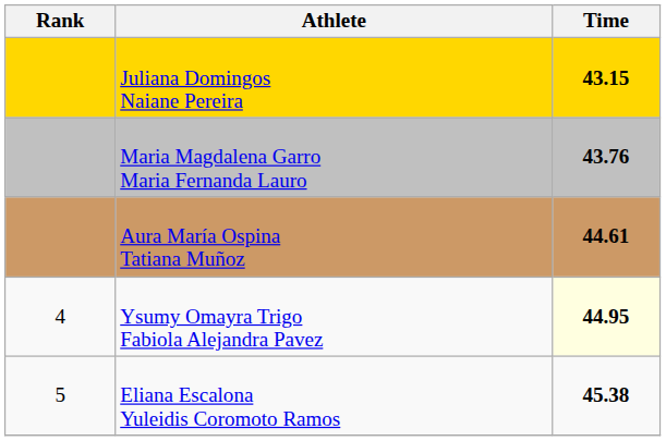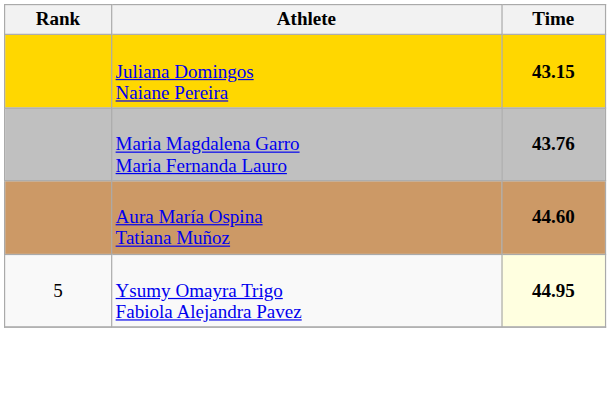 <table class="wikitable" width=40% style="text-align:center">
 <tr>
 <th>Rank</th>
 <th>Athlete</th>
 <th>Time</th>
 </tr>
 <tr bgcolor=gold>
 <td></td>
 <td align=left><br><a href='#'>Juliana Domingos</a><br><a href='#'>Naiane Pereira</a></td>
 <td><strong>43.15</strong></td>
 </tr>
 <tr bgcolor=silver>
 <td></td>
 <td align=left><br><a href='#'>Maria Magdalena Garro</a><br><a href='#'>Maria Fernanda Lauro</a></td>
 <td><strong>43.76</strong></td>
 </tr>
 <tr bgcolor=cc9966>
 <td></td>
 <td align=left><br><a href='#'>Aura María Ospina</a><br><a href='#'>Tatiana Muñoz</a></td>
-<td><strong>44.61</strong></td>
+<td><strong>44.60</strong></td>
 </tr>
 <tr>
-<td>4</td>
+<td>5</td>
 <td align=left><br><a href='#'>Ysumy Omayra Trigo</a><br><a href='#'>Fabiola Alejandra Pavez</a></td>
 <td style="background: lightyellow;"><strong>44.95</strong></td>
 </tr>
 <tr>
-<td>5</td>
-<td align=left><br><a href='#'>Eliana Escalona</a><br><a href='#'>Yuleidis Coromoto Ramos</a></td>
-<td><strong>45.38</strong></td>
-</tr>
-<tr>
 </tr>
 </table>
